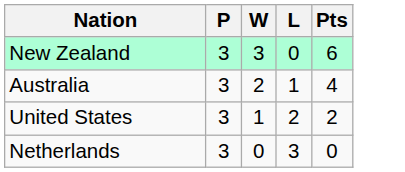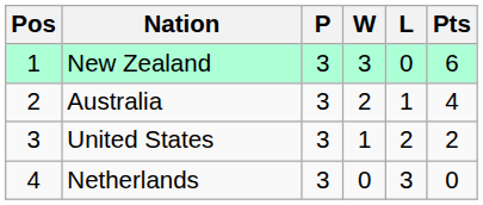 <table class="wikitable" style="font-size: 100%">
 <tr>
+<th width=20>Pos</th>
 <th width=150>Nation</th>
 <th width=20>P</th>
 <th width=20>W</th>
 <th width=20>L</th>
 <th width=20>Pts</th>
 </tr>
 <tr align=center style="background: #ADFFD6;">
+<td>1</td>
 <td align="left"> New Zealand</td>
 <td>3</td>
 <td>3</td>
 <td>0</td>
 <td>6</td>
 </tr>
 <tr align=center>
+<td>2</td>
 <td align="left"> Australia</td>
 <td>3</td>
 <td>2</td>
 <td>1</td>
 <td>4</td>
 </tr>
 <tr align=center>
+<td>3</td>
 <td align="left"> United States</td>
 <td>3</td>
 <td>1</td>
 <td>2</td>
 <td>2</td>
 </tr>
 <tr align=center>
+<td>4</td>
 <td align="left"> Netherlands</td>
 <td>3</td>
 <td>0</td>
 <td>3</td>
 <td>0</td>
 </tr>
 </table>
